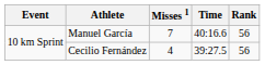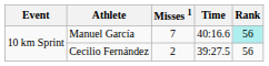 <table class="wikitable" style="font-size:90%">
 <tr>
 <th>Event</th>
 <th>Athlete</th>
 <th>Misses <sup>1</sup></th>
 <th>Time</th>
 <th>Rank</th>
 </tr>
 <tr>
 <td rowspan="2">10 km Sprint</td>
 <td>Manuel García</td>
 <td align="center">7</td>
 <td align="center">40:16.6</td>
-<td align="center">56</td>
+<td align="center" style="background: paleturquoise;">56</td>
 </tr>
 <tr>
 <td>Cecilio Fernández</td>
-<td align="center">4</td>
+<td align="center">2</td>
 <td align="center">39:27.5</td>
 <td align="center">56</td>
 </tr>
 </table>
